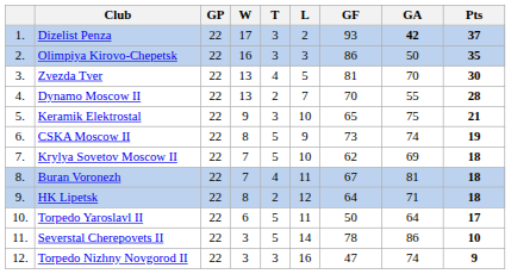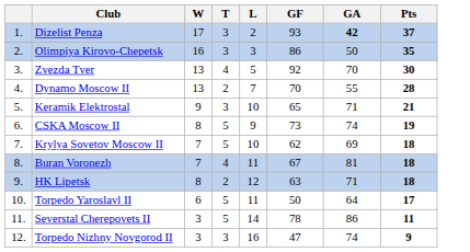 <table class="wikitable">
 <tr>
 <th width="30"></th>
 <th width="200">Club</th>
-<th width="30">GP</th>
 <th width="30">W</th>
 <th width="30">T</th>
 <th width="30">L</th>
 <th width="70">GF</th>
 <th width="70">GA</th>
 <th width="70">Pts</th>
 </tr>
 <tr bgcolor="#BCD2EE" align="center">
 <td>1.</td>
 <td align="left"><a href='#'>Dizelist Penza</a></td>
-<td>22</td>
 <td>17</td>
 <td>3</td>
 <td>2</td>
 <td>93</td>
 <td><strong>42</strong></td>
 <td><strong>37</strong></td>
 </tr>
 <tr bgcolor="#BCD2EE" align="center">
 <td>2.</td>
 <td align="left"><a href='#'>Olimpiya Kirovo-Chepetsk</a></td>
-<td>22</td>
 <td>16</td>
 <td>3</td>
 <td>3</td>
 <td>86</td>
 <td>50</td>
 <td><strong>35</strong></td>
 </tr>
 <tr bgcolor="#FFFFFF" align="center">
 <td>3.</td>
 <td align="left"><a href='#'>Zvezda Tver</a></td>
-<td>22</td>
 <td>13</td>
 <td>4</td>
 <td>5</td>
-<td>81</td>
+<td>92</td>
 <td>70</td>
 <td><strong>30</strong></td>
 </tr>
 <tr bgcolor="#FFFFFF" align="center">
 <td>4.</td>
 <td align="left"><a href='#'>Dynamo Moscow II</a></td>
-<td>22</td>
 <td>13</td>
 <td>2</td>
 <td>7</td>
 <td>70</td>
 <td>55</td>
 <td><strong>28</strong></td>
 </tr>
 <tr bgcolor="#FFFFFF" align="center">
 <td>5.</td>
 <td align="left"><a href='#'>Keramik Elektrostal</a></td>
-<td>22</td>
 <td>9</td>
 <td>3</td>
 <td>10</td>
 <td>65</td>
-<td>75</td>
+<td>71</td>
 <td><strong>21</strong></td>
 </tr>
 <tr bgcolor="#FFFFFF" align="center">
 <td>6.</td>
 <td align="left"><a href='#'>CSKA Moscow II</a></td>
-<td>22</td>
 <td>8</td>
 <td>5</td>
 <td>9</td>
 <td>73</td>
 <td>74</td>
 <td><strong>19</strong></td>
 </tr>
 <tr bgcolor="#FFFFFF" align="center">
 <td>7.</td>
 <td align="left"><a href='#'>Krylya Sovetov Moscow II</a></td>
-<td>22</td>
 <td>7</td>
 <td>5</td>
 <td>10</td>
 <td>62</td>
 <td>69</td>
 <td><strong>18</strong></td>
 </tr>
 <tr bgcolor="#BCD2EE" align="center">
 <td>8.</td>
 <td align="left"><a href='#'>Buran Voronezh</a></td>
-<td>22</td>
 <td>7</td>
 <td>4</td>
 <td>11</td>
 <td>67</td>
 <td>81</td>
 <td><strong>18</strong></td>
 </tr>
 <tr bgcolor="#BCD2EE" align="center">
 <td>9.</td>
 <td align="left"><a href='#'>HK Lipetsk</a></td>
-<td>22</td>
 <td>8</td>
 <td>2</td>
 <td>12</td>
-<td>64</td>
+<td>63</td>
 <td>71</td>
 <td><strong>18</strong></td>
 </tr>
 <tr bgcolor="#FFFFFF" align="center">
 <td>10.</td>
 <td align="left"><a href='#'>Torpedo Yaroslavl II</a></td>
-<td>22</td>
 <td>6</td>
 <td>5</td>
 <td>11</td>
 <td>50</td>
 <td>64</td>
 <td><strong>17</strong></td>
 </tr>
 <tr bgcolor="#FFFFFF" align="center">
 <td>11.</td>
 <td align="left"><a href='#'>Severstal Cherepovets II</a></td>
-<td>22</td>
 <td>3</td>
 <td>5</td>
 <td>14</td>
 <td>78</td>
 <td>86</td>
-<td><strong>10</strong></td>
+<td><strong>11</strong></td>
 </tr>
 <tr bgcolor="#FFFFFF" align="center">
 <td>12.</td>
 <td align="left"><a href='#'>Torpedo Nizhny Novgorod II</a></td>
-<td>22</td>
 <td>3</td>
 <td>3</td>
 <td>16</td>
 <td>47</td>
 <td>74</td>
 <td><strong>9</strong></td>
 </tr>
 </table>
